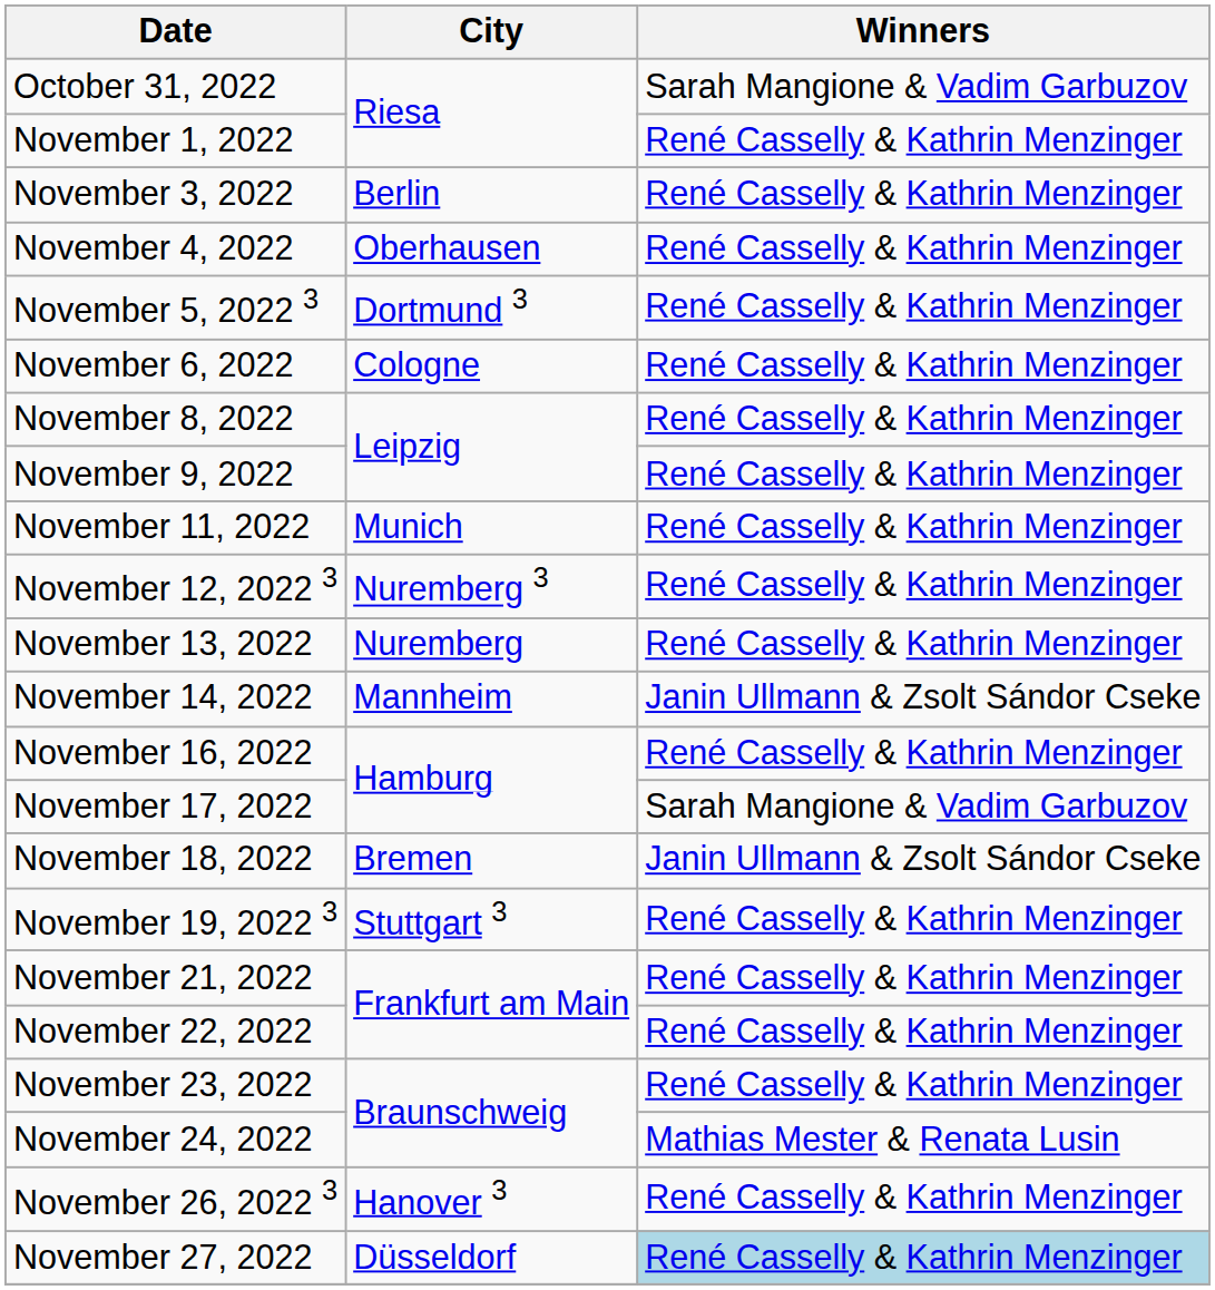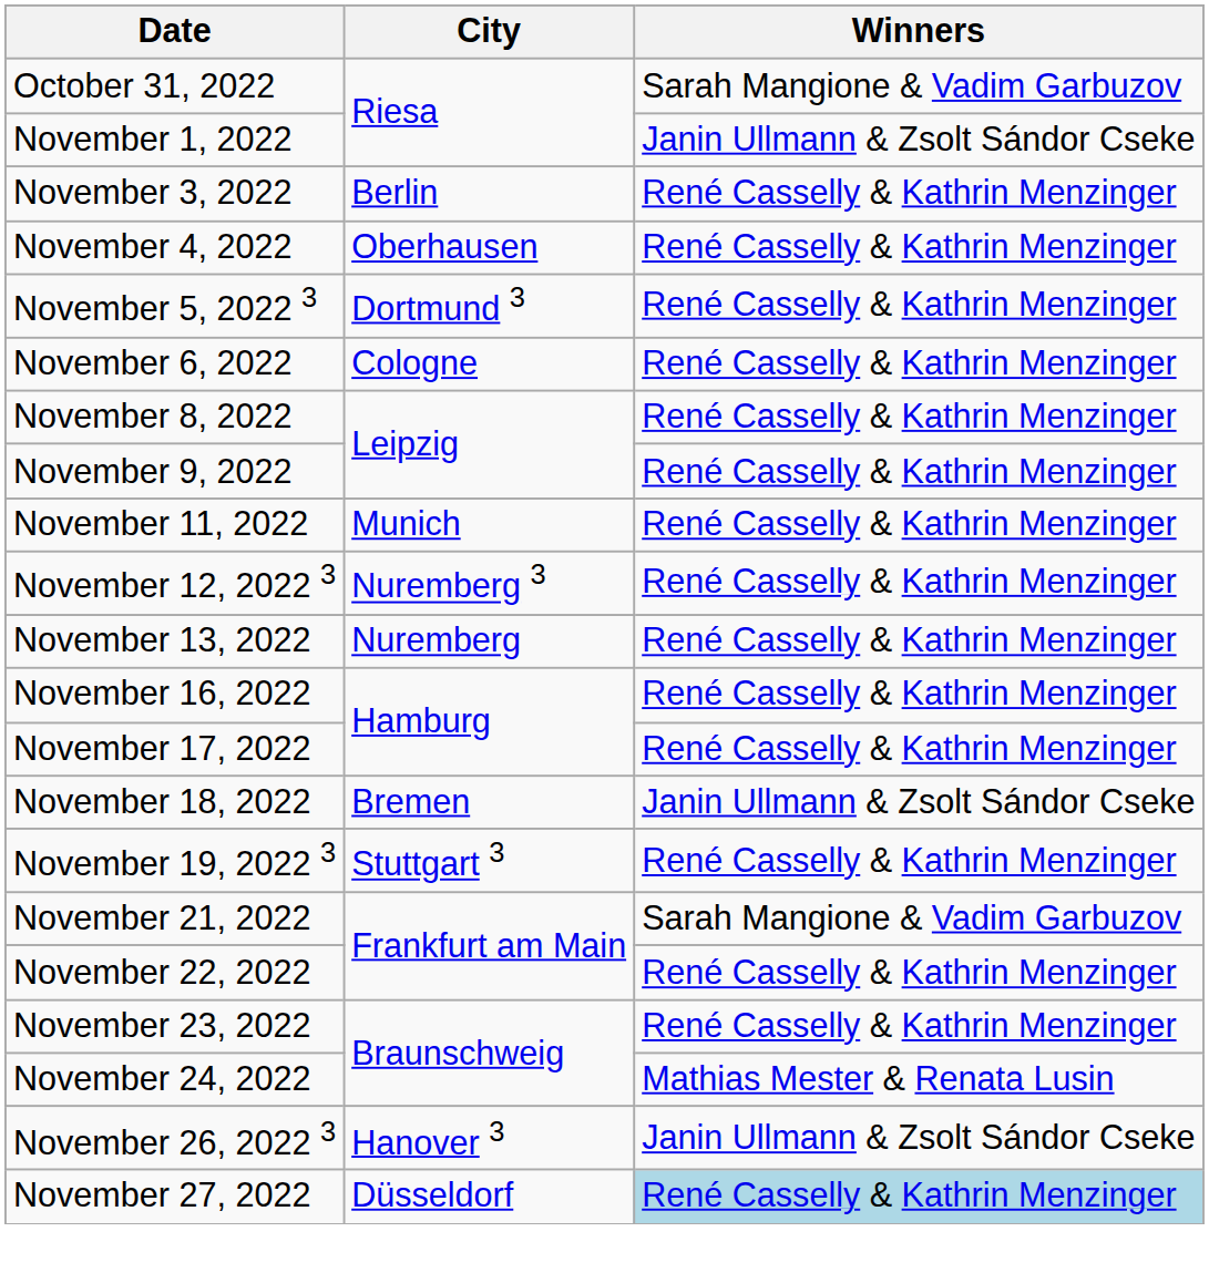 <table class="wikitable">
 <tr>
 <th>Date</th>
 <th>City</th>
 <th>Winners</th>
 </tr>
 <tr>
 <td>October 31, 2022</td>
 <td rowspan="2"><a href='#'>Riesa</a></td>
 <td>Sarah Mangione & <a href='#'>Vadim Garbuzov</a></td>
 </tr>
 <tr>
 <td>November 1, 2022</td>
-<td><a href='#'>René Casselly</a> & <a href='#'>Kathrin Menzinger</a></td>
+<td><a href='#'>Janin Ullmann</a> & Zsolt Sándor Cseke</td>
 </tr>
 <tr>
 <td>November 3, 2022</td>
 <td><a href='#'>Berlin</a></td>
 <td><a href='#'>René Casselly</a> & <a href='#'>Kathrin Menzinger</a></td>
 </tr>
 <tr>
 <td>November 4, 2022</td>
 <td><a href='#'>Oberhausen</a></td>
 <td><a href='#'>René Casselly</a> & <a href='#'>Kathrin Menzinger</a></td>
 </tr>
 <tr>
 <td>November 5, 2022 <sup>3</sup></td>
 <td><a href='#'>Dortmund</a> <sup>3</sup></td>
 <td><a href='#'>René Casselly</a> & <a href='#'>Kathrin Menzinger</a></td>
 </tr>
 <tr>
 <td>November 6, 2022</td>
 <td><a href='#'>Cologne</a></td>
 <td><a href='#'>René Casselly</a> & <a href='#'>Kathrin Menzinger</a></td>
 </tr>
 <tr>
 <td>November 8, 2022</td>
 <td rowspan="2"><a href='#'>Leipzig</a></td>
 <td><a href='#'>René Casselly</a> & <a href='#'>Kathrin Menzinger</a></td>
 </tr>
 <tr>
 <td>November 9, 2022</td>
 <td><a href='#'>René Casselly</a> & <a href='#'>Kathrin Menzinger</a></td>
 </tr>
 <tr>
 <td>November 11, 2022</td>
 <td><a href='#'>Munich</a></td>
 <td><a href='#'>René Casselly</a> & <a href='#'>Kathrin Menzinger</a></td>
 </tr>
 <tr>
 <td>November 12, 2022 <sup>3</sup></td>
 <td><a href='#'>Nuremberg</a> <sup>3</sup></td>
 <td><a href='#'>René Casselly</a> & <a href='#'>Kathrin Menzinger</a></td>
 </tr>
 <tr>
 <td>November 13, 2022</td>
 <td><a href='#'>Nuremberg</a></td>
 <td><a href='#'>René Casselly</a> & <a href='#'>Kathrin Menzinger</a></td>
 </tr>
 <tr>
-<td>November 14, 2022</td>
-<td><a href='#'>Mannheim</a></td>
-<td><a href='#'>Janin Ullmann</a> & Zsolt Sándor Cseke</td>
-</tr>
-<tr>
 <td>November 16, 2022</td>
 <td rowspan="2"><a href='#'>Hamburg</a></td>
 <td><a href='#'>René Casselly</a> & <a href='#'>Kathrin Menzinger</a></td>
 </tr>
 <tr>
 <td>November 17, 2022</td>
-<td>Sarah Mangione & <a href='#'>Vadim Garbuzov</a></td>
+<td><a href='#'>René Casselly</a> & <a href='#'>Kathrin Menzinger</a></td>
 </tr>
 <tr>
 <td>November 18, 2022</td>
 <td><a href='#'>Bremen</a></td>
 <td><a href='#'>Janin Ullmann</a> & Zsolt Sándor Cseke</td>
 </tr>
 <tr>
 <td>November 19, 2022 <sup>3</sup></td>
 <td><a href='#'>Stuttgart</a> <sup>3</sup></td>
 <td><a href='#'>René Casselly</a> & <a href='#'>Kathrin Menzinger</a></td>
 </tr>
 <tr>
 <td>November 21, 2022</td>
 <td rowspan="2"><a href='#'>Frankfurt am Main</a></td>
-<td><a href='#'>René Casselly</a> & <a href='#'>Kathrin Menzinger</a></td>
+<td>Sarah Mangione & <a href='#'>Vadim Garbuzov</a></td>
 </tr>
 <tr>
 <td>November 22, 2022</td>
 <td><a href='#'>René Casselly</a> & <a href='#'>Kathrin Menzinger</a></td>
 </tr>
 <tr>
 <td>November 23, 2022</td>
 <td rowspan="2"><a href='#'>Braunschweig</a></td>
 <td><a href='#'>René Casselly</a> & <a href='#'>Kathrin Menzinger</a></td>
 </tr>
 <tr>
 <td>November 24, 2022</td>
 <td><a href='#'>Mathias Mester</a> & <a href='#'>Renata Lusin</a></td>
 </tr>
 <tr>
 <td>November 26, 2022 <sup>3</sup></td>
 <td><a href='#'>Hanover</a> <sup>3</sup></td>
-<td><a href='#'>René Casselly</a> & <a href='#'>Kathrin Menzinger</a></td>
+<td><a href='#'>Janin Ullmann</a> & Zsolt Sándor Cseke</td>
 </tr>
 <tr>
 <td>November 27, 2022</td>
 <td><a href='#'>Düsseldorf</a></td>
 <td style="background: lightblue;"><a href='#'>René Casselly</a> & <a href='#'>Kathrin Menzinger</a></td>
 </tr>
 <tr>
 </tr>
 </table>
